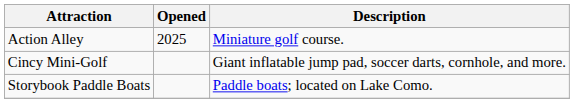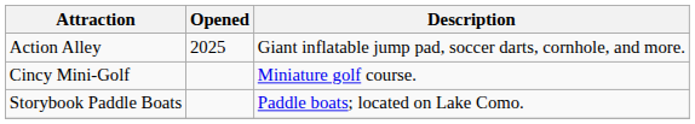 <table class=wikitable>
 <tr>
 <th scope="col" style="min-width: 150px">Attraction</th>
 <th>Opened</th>
 <th>Description</th>
 </tr>
 <tr>
 <td>Action Alley</td>
 <td>2025</td>
-<td><a href='#'>Miniature golf</a> course.</td>
+<td>Giant inflatable jump pad, soccer darts, cornhole, and more.</td>
 </tr>
 <tr>
 <td>Cincy Mini-Golf</td>
 <td></td>
-<td>Giant inflatable jump pad, soccer darts, cornhole, and more.</td>
+<td><a href='#'>Miniature golf</a> course.</td>
 </tr>
 <tr>
 <td>Storybook Paddle Boats</td>
 <td></td>
 <td><a href='#'>Paddle boats</a>; located on Lake Como.</td>
 </tr>
 <tr>
 </tr>
 </table>
